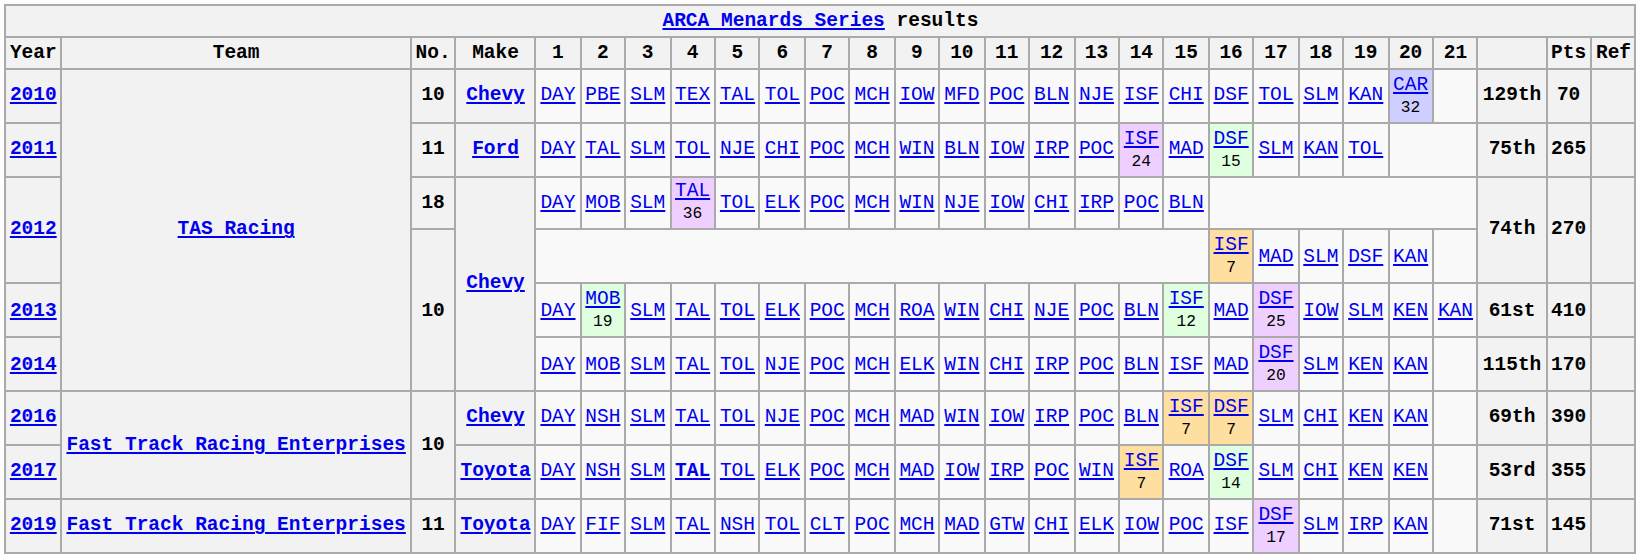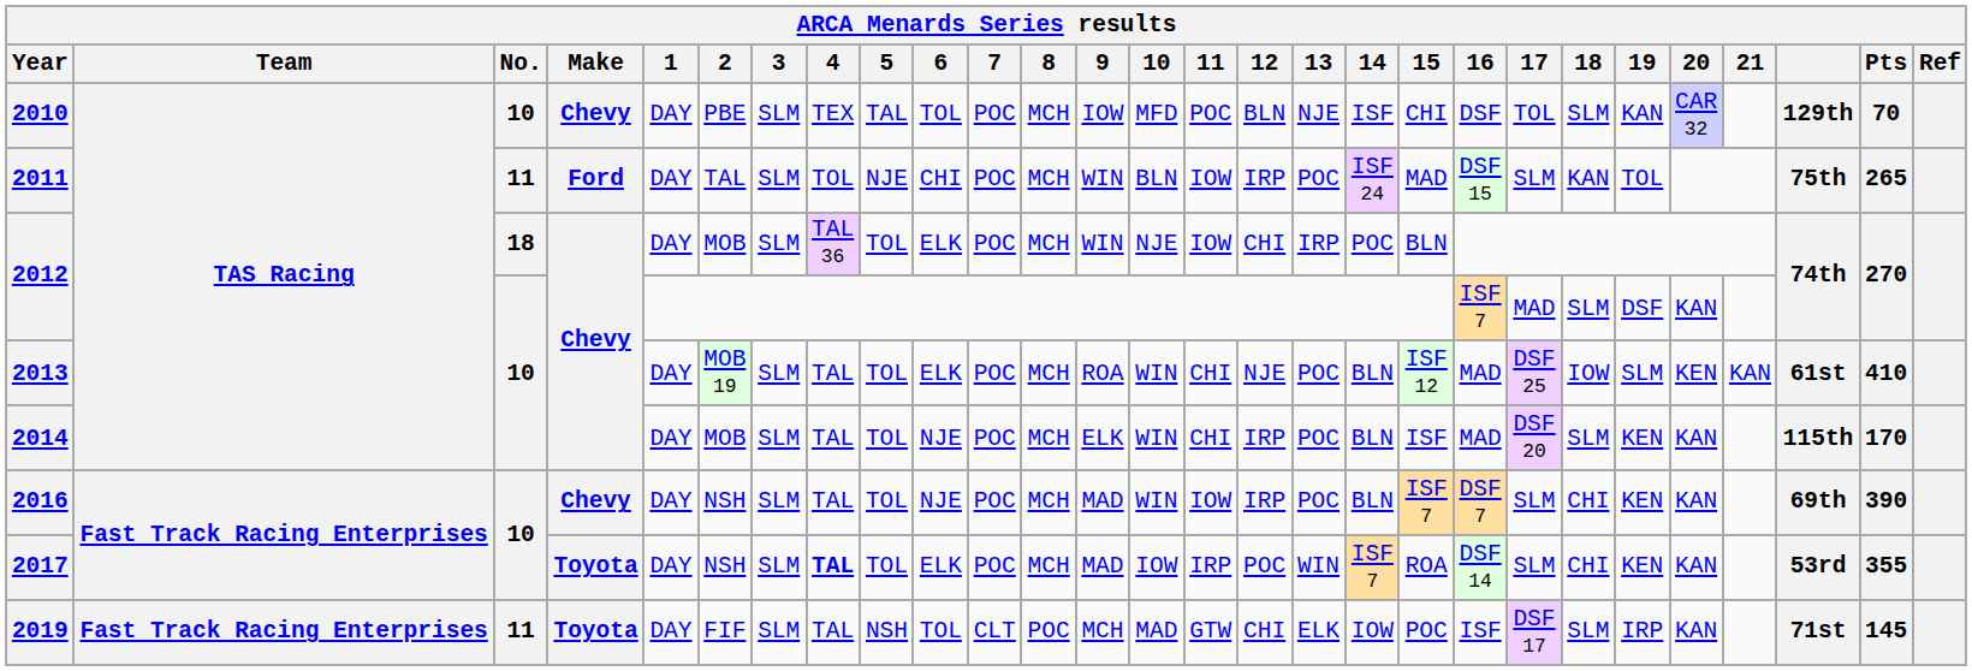 <table class="wikitable" style="text-align:center; font-size:75%">
 <tr>
 <th colspan=45><a href='#'>ARCA Menards Series</a> results</th>
 </tr>
 <tr>
 <th>Year</th>
 <th>Team</th>
 <th>No.</th>
 <th>Make</th>
 <th>1</th>
 <th>2</th>
 <th>3</th>
 <th>4</th>
 <th>5</th>
 <th>6</th>
 <th>7</th>
 <th>8</th>
 <th>9</th>
 <th>10</th>
 <th>11</th>
 <th>12</th>
 <th>13</th>
 <th>14</th>
 <th>15</th>
 <th>16</th>
 <th>17</th>
 <th>18</th>
 <th>19</th>
 <th>20</th>
 <th>21</th>
 <th></th>
 <th>Pts</th>
 <th>Ref</th>
 </tr>
 <tr>
 <th><a href='#'>2010</a></th>
 <th rowspan=6><a href='#'>TAS Racing</a></th>
 <th>10</th>
 <th><a href='#'>Chevy</a></th>
 <td><a href='#'>DAY</a></td>
 <td><a href='#'>PBE</a></td>
 <td><a href='#'>SLM</a></td>
 <td><a href='#'>TEX</a></td>
 <td><a href='#'>TAL</a></td>
 <td><a href='#'>TOL</a></td>
 <td><a href='#'>POC</a></td>
 <td><a href='#'>MCH</a></td>
 <td><a href='#'>IOW</a></td>
 <td><a href='#'>MFD</a></td>
 <td><a href='#'>POC</a></td>
 <td><a href='#'>BLN</a></td>
 <td><a href='#'>NJE</a></td>
 <td><a href='#'>ISF</a></td>
 <td><a href='#'>CHI</a></td>
 <td><a href='#'>DSF</a></td>
 <td><a href='#'>TOL</a></td>
 <td><a href='#'>SLM</a></td>
 <td><a href='#'>KAN</a></td>
 <td style="background:#CFCFFF;"><a href='#'>CAR</a><br><small>32</small></td>
 <td></td>
 <th>129th</th>
 <th>70</th>
 <th></th>
 </tr>
 <tr>
 <th><a href='#'>2011</a></th>
 <th>11</th>
 <th><a href='#'>Ford</a></th>
 <td><a href='#'>DAY</a></td>
 <td><a href='#'>TAL</a></td>
 <td><a href='#'>SLM</a></td>
 <td><a href='#'>TOL</a></td>
 <td><a href='#'>NJE</a></td>
 <td><a href='#'>CHI</a></td>
 <td><a href='#'>POC</a></td>
 <td><a href='#'>MCH</a></td>
 <td><a href='#'>WIN</a></td>
 <td><a href='#'>BLN</a></td>
 <td><a href='#'>IOW</a></td>
 <td><a href='#'>IRP</a></td>
 <td><a href='#'>POC</a></td>
 <td style="background:#EFCFFF;"><a href='#'>ISF</a><br><small>24</small></td>
 <td><a href='#'>MAD</a></td>
 <td style="background:#DFFFDF;"><a href='#'>DSF</a><br><small>15</small></td>
 <td><a href='#'>SLM</a></td>
 <td><a href='#'>KAN</a></td>
 <td><a href='#'>TOL</a></td>
 <td colspan=2></td>
 <th>75th</th>
 <th>265</th>
 <th></th>
 </tr>
 <tr>
 <th rowspan=2><a href='#'>2012</a></th>
 <th>18</th>
 <th rowspan=4><a href='#'>Chevy</a></th>
 <td><a href='#'>DAY</a></td>
 <td><a href='#'>MOB</a></td>
 <td><a href='#'>SLM</a></td>
 <td style="background:#EFCFFF;"><a href='#'>TAL</a><br><small>36</small></td>
 <td><a href='#'>TOL</a></td>
 <td><a href='#'>ELK</a></td>
 <td><a href='#'>POC</a></td>
 <td><a href='#'>MCH</a></td>
 <td><a href='#'>WIN</a></td>
 <td><a href='#'>NJE</a></td>
 <td><a href='#'>IOW</a></td>
 <td><a href='#'>CHI</a></td>
 <td><a href='#'>IRP</a></td>
 <td><a href='#'>POC</a></td>
 <td><a href='#'>BLN</a></td>
 <td colspan=6></td>
 <th rowspan=2>74th</th>
 <th rowspan=2>270</th>
 <th rowspan=2></th>
 </tr>
 <tr>
 <th rowspan=3>10</th>
 <td colspan=15></td>
 <td style="background:#FFDF9F;"><a href='#'>ISF</a><br><small>7</small></td>
 <td><a href='#'>MAD</a></td>
 <td><a href='#'>SLM</a></td>
 <td><a href='#'>DSF</a></td>
 <td><a href='#'>KAN</a></td>
 <td></td>
 </tr>
 <tr>
 <th><a href='#'>2013</a></th>
 <td><a href='#'>DAY</a></td>
 <td style="background:#DFFFDF;"><a href='#'>MOB</a><br><small>19</small></td>
 <td><a href='#'>SLM</a></td>
 <td><a href='#'>TAL</a></td>
 <td><a href='#'>TOL</a></td>
 <td><a href='#'>ELK</a></td>
 <td><a href='#'>POC</a></td>
 <td><a href='#'>MCH</a></td>
 <td><a href='#'>ROA</a></td>
 <td><a href='#'>WIN</a></td>
 <td><a href='#'>CHI</a></td>
 <td><a href='#'>NJE</a></td>
 <td><a href='#'>POC</a></td>
 <td><a href='#'>BLN</a></td>
 <td style="background:#DFFFDF;"><a href='#'>ISF</a><br><small>12</small></td>
 <td><a href='#'>MAD</a></td>
 <td style="background:#EFCFFF;"><a href='#'>DSF</a><br><small>25</small></td>
 <td><a href='#'>IOW</a></td>
 <td><a href='#'>SLM</a></td>
 <td><a href='#'>KEN</a></td>
 <td><a href='#'>KAN</a></td>
 <th>61st</th>
 <th>410</th>
 <th></th>
 </tr>
 <tr>
 <th><a href='#'>2014</a></th>
 <td><a href='#'>DAY</a></td>
 <td><a href='#'>MOB</a></td>
 <td><a href='#'>SLM</a></td>
 <td><a href='#'>TAL</a></td>
 <td><a href='#'>TOL</a></td>
 <td><a href='#'>NJE</a></td>
 <td><a href='#'>POC</a></td>
 <td><a href='#'>MCH</a></td>
 <td><a href='#'>ELK</a></td>
 <td><a href='#'>WIN</a></td>
 <td><a href='#'>CHI</a></td>
 <td><a href='#'>IRP</a></td>
 <td><a href='#'>POC</a></td>
 <td><a href='#'>BLN</a></td>
 <td><a href='#'>ISF</a></td>
 <td><a href='#'>MAD</a></td>
 <td style="background:#EFCFFF;"><a href='#'>DSF</a><br><small>20</small></td>
 <td><a href='#'>SLM</a></td>
 <td><a href='#'>KEN</a></td>
 <td><a href='#'>KAN</a></td>
 <td></td>
 <th>115th</th>
 <th>170</th>
 <th></th>
 </tr>
 <tr>
 <th><a href='#'>2016</a></th>
 <th rowspan=2><a href='#'>Fast Track Racing Enterprises</a></th>
 <th rowspan=2>10</th>
 <th><a href='#'>Chevy</a></th>
 <td><a href='#'>DAY</a></td>
 <td><a href='#'>NSH</a></td>
 <td><a href='#'>SLM</a></td>
 <td><a href='#'>TAL</a></td>
 <td><a href='#'>TOL</a></td>
 <td><a href='#'>NJE</a></td>
 <td><a href='#'>POC</a></td>
 <td><a href='#'>MCH</a></td>
 <td><a href='#'>MAD</a></td>
 <td><a href='#'>WIN</a></td>
 <td><a href='#'>IOW</a></td>
 <td><a href='#'>IRP</a></td>
 <td><a href='#'>POC</a></td>
 <td><a href='#'>BLN</a></td>
 <td style="background:#FFDF9F;"><a href='#'>ISF</a><br><small>7</small></td>
 <td style="background:#FFDF9F;"><a href='#'>DSF</a><br><small>7</small></td>
 <td><a href='#'>SLM</a></td>
 <td><a href='#'>CHI</a></td>
 <td><a href='#'>KEN</a></td>
 <td><a href='#'>KAN</a></td>
 <td></td>
 <th>69th</th>
 <th>390</th>
 <th></th>
 </tr>
 <tr>
 <th><a href='#'>2017</a></th>
 <th><a href='#'>Toyota</a></th>
 <td><a href='#'>DAY</a></td>
 <td><a href='#'>NSH</a></td>
 <td><a href='#'>SLM</a></td>
 <td><strong><a href='#'>TAL</a></strong></td>
 <td><a href='#'>TOL</a></td>
 <td><a href='#'>ELK</a></td>
 <td><a href='#'>POC</a></td>
 <td><a href='#'>MCH</a></td>
 <td><a href='#'>MAD</a></td>
 <td><a href='#'>IOW</a></td>
 <td><a href='#'>IRP</a></td>
 <td><a href='#'>POC</a></td>
 <td><a href='#'>WIN</a></td>
 <td style="background:#FFDF9F;"><a href='#'>ISF</a><br><small>7</small></td>
 <td><a href='#'>ROA</a></td>
 <td style="background:#DFFFDF;"><a href='#'>DSF</a><br><small>14</small></td>
 <td><a href='#'>SLM</a></td>
 <td><a href='#'>CHI</a></td>
 <td><a href='#'>KEN</a></td>
-<td><a href='#'>KEN</a></td>
+<td><a href='#'>KAN</a></td>
 <td></td>
 <th>53rd</th>
 <th>355</th>
 <th></th>
 </tr>
 <tr>
 <th><a href='#'>2019</a></th>
 <th><a href='#'>Fast Track Racing Enterprises</a></th>
 <th>11</th>
 <th><a href='#'>Toyota</a></th>
 <td><a href='#'>DAY</a></td>
 <td><a href='#'>FIF</a></td>
 <td><a href='#'>SLM</a></td>
 <td><a href='#'>TAL</a></td>
 <td><a href='#'>NSH</a></td>
 <td><a href='#'>TOL</a></td>
 <td><a href='#'>CLT</a></td>
 <td><a href='#'>POC</a></td>
 <td><a href='#'>MCH</a></td>
 <td><a href='#'>MAD</a></td>
 <td><a href='#'>GTW</a></td>
 <td><a href='#'>CHI</a></td>
 <td><a href='#'>ELK</a></td>
 <td><a href='#'>IOW</a></td>
 <td><a href='#'>POC</a></td>
 <td><a href='#'>ISF</a></td>
 <td style="background:#EFCFFF;"><a href='#'>DSF</a><br><small>17</small></td>
 <td><a href='#'>SLM</a></td>
 <td><a href='#'>IRP</a></td>
 <td><a href='#'>KAN</a></td>
 <td></td>
 <th>71st</th>
 <th>145</th>
 <th></th>
 </tr>
 </table>
